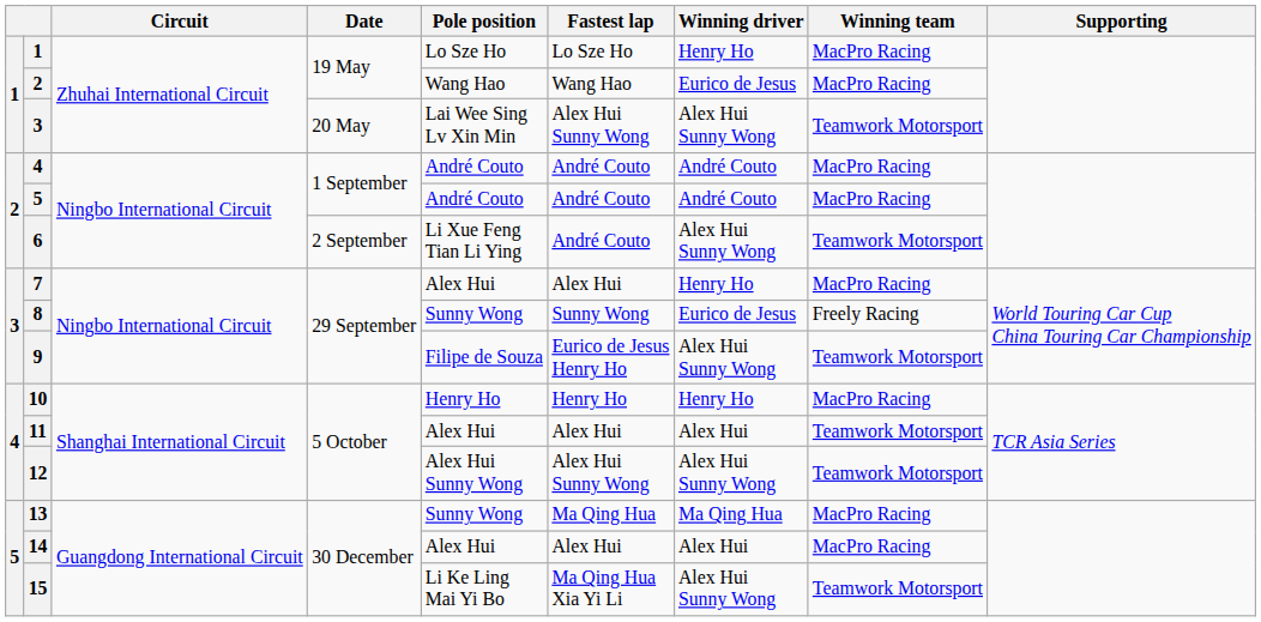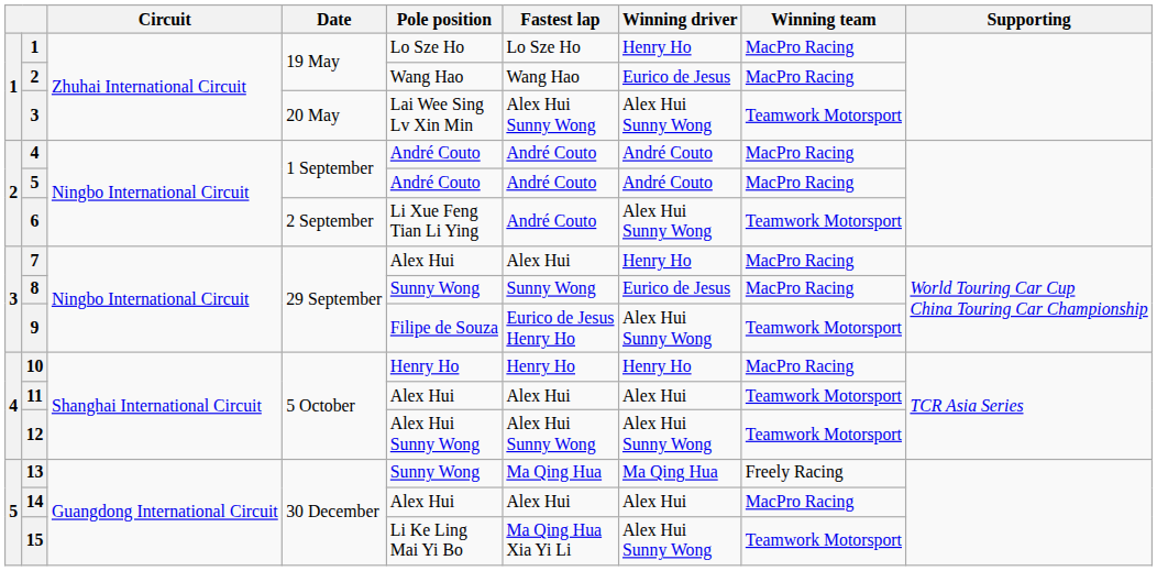 <table class="wikitable" style="font-size: 85%">
 <tr>
 <th colspan=2></th>
 <th>Circuit</th>
 <th>Date</th>
 <th>Pole position</th>
 <th>Fastest lap</th>
 <th>Winning driver</th>
 <th>Winning team</th>
 <th>Supporting</th>
 </tr>
 <tr>
 <th rowspan=3>1</th>
 <th>1</th>
 <td rowspan=3><a href='#'>Zhuhai International Circuit</a></td>
 <td rowspan=2>19 May</td>
 <td> Lo Sze Ho</td>
 <td> Lo Sze Ho</td>
 <td> <a href='#'>Henry Ho</a></td>
 <td> <a href='#'>MacPro Racing</a></td>
 <td rowspan=3></td>
 </tr>
 <tr>
 <th>2</th>
 <td> Wang Hao</td>
 <td> Wang Hao</td>
 <td> <a href='#'>Eurico de Jesus</a></td>
 <td> <a href='#'>MacPro Racing</a></td>
 </tr>
 <tr>
 <th>3</th>
 <td>20 May</td>
 <td> Lai Wee Sing<br> Lv Xin Min</td>
 <td> Alex Hui<br> <a href='#'>Sunny Wong</a></td>
 <td> Alex Hui<br> <a href='#'>Sunny Wong</a></td>
 <td> <a href='#'>Teamwork Motorsport</a></td>
 </tr>
 <tr>
 <th rowspan=3>2</th>
 <th>4</th>
 <td rowspan=3><a href='#'>Ningbo International Circuit</a></td>
 <td rowspan=2>1 September</td>
 <td> <a href='#'>André Couto</a></td>
 <td> <a href='#'>André Couto</a></td>
 <td> <a href='#'>André Couto</a></td>
 <td> <a href='#'>MacPro Racing</a></td>
 <td rowspan=3></td>
 </tr>
 <tr>
 <th>5</th>
 <td> <a href='#'>André Couto</a></td>
 <td> <a href='#'>André Couto</a></td>
 <td> <a href='#'>André Couto</a></td>
 <td> <a href='#'>MacPro Racing</a></td>
 </tr>
 <tr>
 <th>6</th>
 <td>2 September</td>
 <td> Li Xue Feng<br> Tian Li Ying</td>
 <td> <a href='#'>André Couto</a></td>
 <td> Alex Hui<br> <a href='#'>Sunny Wong</a></td>
 <td> <a href='#'>Teamwork Motorsport</a></td>
 </tr>
 <tr>
 <th rowspan=3>3</th>
 <th>7</th>
 <td rowspan=3><a href='#'>Ningbo International Circuit</a></td>
 <td rowspan=3>29 September</td>
 <td> Alex Hui</td>
 <td> Alex Hui</td>
 <td> <a href='#'>Henry Ho</a></td>
 <td> <a href='#'>MacPro Racing</a></td>
 <td rowspan=3><em><a href='#'>World Touring Car Cup</a></em><br><em><a href='#'>China Touring Car Championship</a></em></td>
 </tr>
 <tr>
 <th>8</th>
 <td> <a href='#'>Sunny Wong</a></td>
 <td> <a href='#'>Sunny Wong</a></td>
 <td> <a href='#'>Eurico de Jesus</a></td>
-<td> Freely Racing</td>
+<td> <a href='#'>MacPro Racing</a></td>
 </tr>
 <tr>
 <th>9</th>
 <td> <a href='#'>Filipe de Souza</a></td>
 <td> <a href='#'>Eurico de Jesus</a><br> <a href='#'>Henry Ho</a></td>
 <td> Alex Hui<br> <a href='#'>Sunny Wong</a></td>
 <td> <a href='#'>Teamwork Motorsport</a></td>
 </tr>
 <tr>
 <th rowspan=3>4</th>
 <th>10</th>
 <td rowspan=3><a href='#'>Shanghai International Circuit</a></td>
 <td rowspan=3>5 October</td>
 <td> <a href='#'>Henry Ho</a></td>
 <td> <a href='#'>Henry Ho</a></td>
 <td> <a href='#'>Henry Ho</a></td>
 <td> <a href='#'>MacPro Racing</a></td>
 <td rowspan=3><em><a href='#'>TCR Asia Series</a></em></td>
 </tr>
 <tr>
 <th>11</th>
 <td> Alex Hui</td>
 <td> Alex Hui</td>
 <td> Alex Hui</td>
 <td> <a href='#'>Teamwork Motorsport</a></td>
 </tr>
 <tr>
 <th>12</th>
 <td> Alex Hui<br> <a href='#'>Sunny Wong</a></td>
 <td> Alex Hui<br> <a href='#'>Sunny Wong</a></td>
 <td> Alex Hui<br> <a href='#'>Sunny Wong</a></td>
 <td> <a href='#'>Teamwork Motorsport</a></td>
 </tr>
 <tr>
 <th rowspan=3>5</th>
 <th>13</th>
 <td rowspan=3><a href='#'>Guangdong International Circuit</a></td>
 <td rowspan=3>30 December</td>
 <td> <a href='#'>Sunny Wong</a></td>
 <td> <a href='#'>Ma Qing Hua</a></td>
 <td> <a href='#'>Ma Qing Hua</a></td>
-<td> <a href='#'>MacPro Racing</a></td>
+<td> Freely Racing</td>
 <td rowspan=3></td>
 </tr>
 <tr>
 <th>14</th>
 <td> Alex Hui</td>
 <td> Alex Hui</td>
 <td> Alex Hui</td>
 <td> <a href='#'>MacPro Racing</a></td>
 </tr>
 <tr>
 <th>15</th>
 <td> Li Ke Ling<br> Mai Yi Bo</td>
 <td> <a href='#'>Ma Qing Hua</a><br> Xia Yi Li</td>
 <td> Alex Hui<br> <a href='#'>Sunny Wong</a></td>
 <td> <a href='#'>Teamwork Motorsport</a></td>
 </tr>
 </table>
